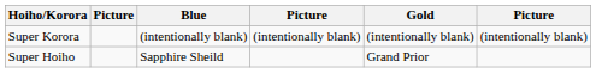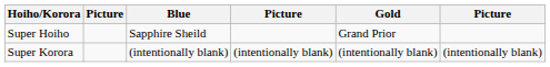 <table class="wikitable mw-collapsible">
 <tr>
 <th>Hoiho/Korora</th>
 <th>Picture</th>
 <th>Blue</th>
 <th>Picture</th>
 <th>Gold</th>
 <th>Picture</th>
 </tr>
 <tr>
+<td>Super Hoiho</td>
+<td></td>
+<td>Sapphire Sheild</td>
+<td></td>
+<td>Grand Prior</td>
+<td></td>
+</tr>
+<tr>
 <td>Super Korora</td>
 <td></td>
 <td>(intentionally blank)</td>
 <td>(intentionally blank)</td>
 <td>(intentionally blank)</td>
 <td>(intentionally blank)</td>
 </tr>
-<tr>
-<td>Super Hoiho</td>
-<td></td>
-<td>Sapphire Sheild</td>
-<td></td>
-<td>Grand Prior</td>
-<td></td>
-</tr>
 </table>
